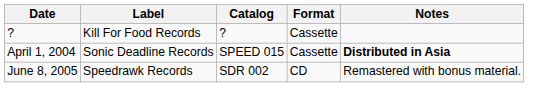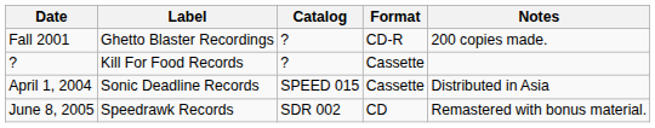 <table class="wikitable">
 <tr>
 <th>Date</th>
 <th>Label</th>
 <th>Catalog</th>
 <th>Format</th>
 <th>Notes</th>
+</tr>
+<tr>
+<td>Fall 2001</td>
+<td>Ghetto Blaster Recordings</td>
+<td>?</td>
+<td>CD-R</td>
+<td>200 copies made.</td>
 </tr>
 <tr>
 <td>?</td>
 <td>Kill For Food Records</td>
 <td>?</td>
 <td>Cassette</td>
 <td></td>
 </tr>
 <tr>
 <td>April 1, 2004</td>
 <td>Sonic Deadline Records</td>
 <td>SPEED 015</td>
 <td>Cassette</td>
-<td><strong>Distributed in Asia</strong></td>
+<td>Distributed in Asia</td>
 </tr>
 <tr>
 <td>June 8, 2005</td>
 <td>Speedrawk Records</td>
 <td>SDR 002</td>
 <td>CD</td>
 <td>Remastered with bonus material.</td>
 </tr>
 </table>
